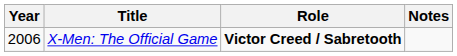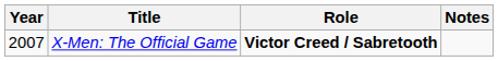 <table class="wikitable sortable">
 <tr>
 <th>Year</th>
 <th>Title</th>
 <th>Role</th>
 <th class="unsortable">Notes</th>
 </tr>
 <tr>
-<td>2006</td>
+<td>2007</td>
 <td><em><a href='#'>X-Men: The Official Game</a></em></td>
 <td><strong>Victor Creed / Sabretooth</strong></td>
 <td></td>
 </tr>
 </table>
